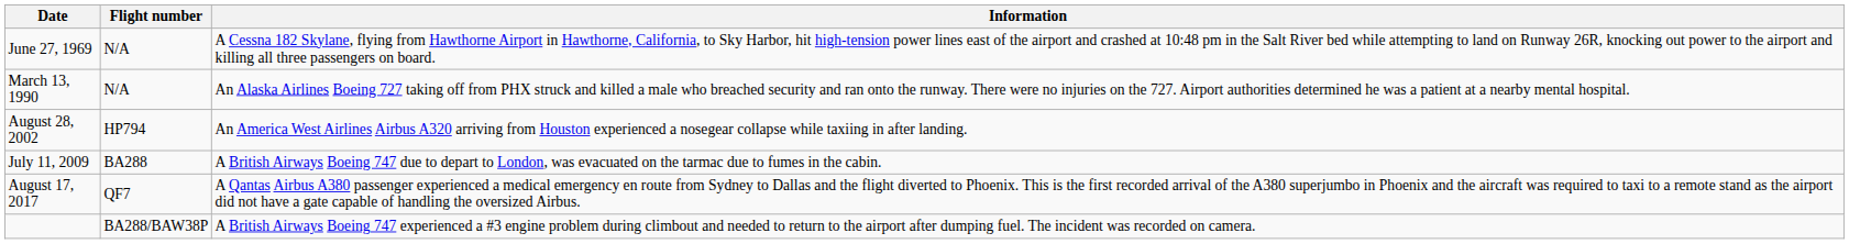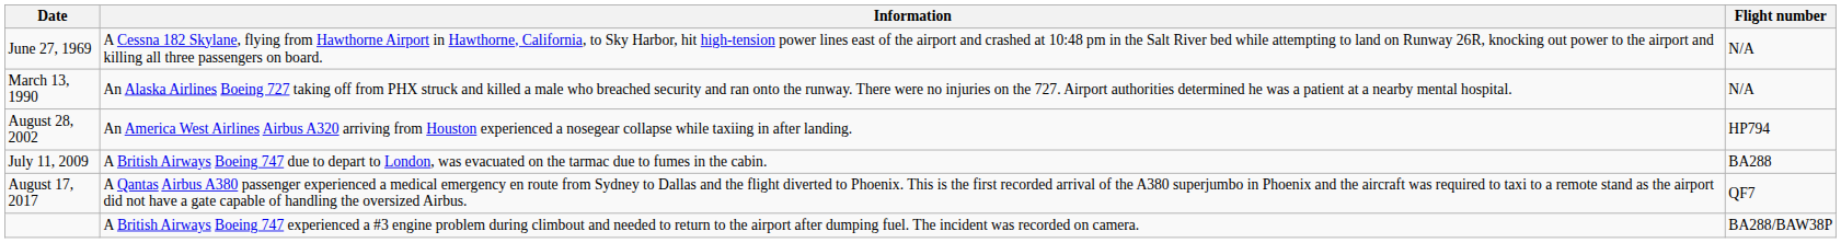 <table class="wikitable">
 <tr>
 <th>Date</th>
+<th>Information</th>
 <th>Flight number</th>
-<th>Information</th>
 </tr>
 <tr>
 <td>June 27, 1969</td>
+<td>A <a href='#'>Cessna 182 Skylane</a>, flying from <a href='#'>Hawthorne Airport</a> in <a href='#'>Hawthorne, California</a>, to Sky Harbor, hit <a href='#'>high-tension</a> power lines east of the airport and crashed at 10:48 pm in the Salt River bed while attempting to land on Runway 26R, knocking out power to the airport and killing all three passengers on board.</td>
 <td>N/A</td>
-<td>A <a href='#'>Cessna 182 Skylane</a>, flying from <a href='#'>Hawthorne Airport</a> in <a href='#'>Hawthorne, California</a>, to Sky Harbor, hit <a href='#'>high-tension</a> power lines east of the airport and crashed at 10:48 pm in the Salt River bed while attempting to land on Runway 26R, knocking out power to the airport and killing all three passengers on board.</td>
 </tr>
 <tr>
 <td>March 13, 1990</td>
+<td>An <a href='#'>Alaska Airlines</a> <a href='#'>Boeing 727</a> taking off from PHX struck and killed a male who breached security and ran onto the runway. There were no injuries on the 727. Airport authorities determined he was a patient at a nearby mental hospital.</td>
 <td>N/A</td>
-<td>An <a href='#'>Alaska Airlines</a> <a href='#'>Boeing 727</a> taking off from PHX struck and killed a male who breached security and ran onto the runway. There were no injuries on the 727. Airport authorities determined he was a patient at a nearby mental hospital.</td>
 </tr>
 <tr>
 <td>August 28, 2002</td>
+<td>An <a href='#'>America West Airlines</a> <a href='#'>Airbus A320</a> arriving from <a href='#'>Houston</a> experienced a nosegear collapse while taxiing in after landing.</td>
 <td>HP794</td>
-<td>An <a href='#'>America West Airlines</a> <a href='#'>Airbus A320</a> arriving from <a href='#'>Houston</a> experienced a nosegear collapse while taxiing in after landing.</td>
 </tr>
 <tr>
 <td>July 11, 2009</td>
+<td>A <a href='#'>British Airways</a> <a href='#'>Boeing 747</a> due to depart to <a href='#'>London</a>, was evacuated on the tarmac due to fumes in the cabin.</td>
 <td>BA288</td>
-<td>A <a href='#'>British Airways</a> <a href='#'>Boeing 747</a> due to depart to <a href='#'>London</a>, was evacuated on the tarmac due to fumes in the cabin.</td>
 </tr>
 <tr>
 <td>August 17, 2017</td>
+<td>A <a href='#'>Qantas</a> <a href='#'>Airbus A380</a> passenger experienced a medical emergency en route from Sydney to Dallas and the flight diverted to Phoenix. This is the first recorded arrival of the A380 superjumbo in Phoenix and the aircraft was required to taxi to a remote stand as the airport did not have a gate capable of handling the oversized Airbus.</td>
 <td>QF7</td>
-<td>A <a href='#'>Qantas</a> <a href='#'>Airbus A380</a> passenger experienced a medical emergency en route from Sydney to Dallas and the flight diverted to Phoenix. This is the first recorded arrival of the A380 superjumbo in Phoenix and the aircraft was required to taxi to a remote stand as the airport did not have a gate capable of handling the oversized Airbus.</td>
 </tr>
 <tr>
 <td></td>
+<td>A <a href='#'>British Airways</a> <a href='#'>Boeing 747</a> experienced a #3 engine problem during climbout and needed to return to the airport after dumping fuel. The incident was recorded on camera.</td>
 <td>BA288/BAW38P</td>
-<td>A <a href='#'>British Airways</a> <a href='#'>Boeing 747</a> experienced a #3 engine problem during climbout and needed to return to the airport after dumping fuel. The incident was recorded on camera.</td>
 </tr>
 </table>
